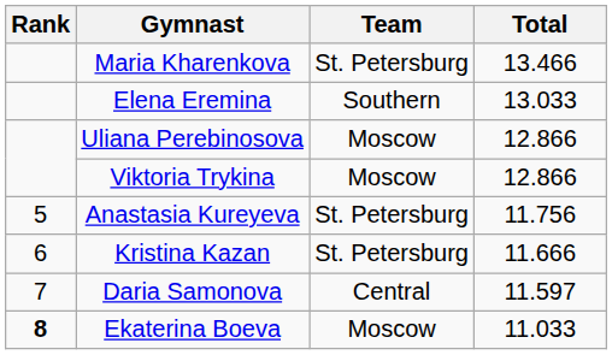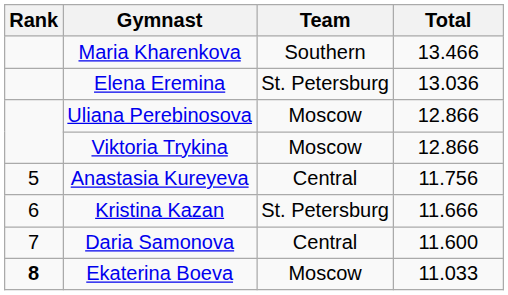 <table class="wikitable" style="text-align:center">
 <tr>
 <th>Rank</th>
 <th>Gymnast</th>
 <th>Team</th>
 <th style="width:5em">Total</th>
 </tr>
 <tr>
 <td></td>
 <td><a href='#'>Maria Kharenkova</a></td>
-<td>St. Petersburg</td>
+<td>Southern</td>
 <td>13.466</td>
 </tr>
 <tr>
 <td></td>
 <td><a href='#'>Elena Eremina</a></td>
-<td>Southern</td>
-<td>13.033</td>
+<td>St. Petersburg</td>
+<td>13.036</td>
 </tr>
 <tr>
 <td rowspan="2"></td>
 <td><a href='#'>Uliana Perebinosova</a></td>
 <td>Moscow</td>
 <td>12.866</td>
 </tr>
 <tr>
 <td><a href='#'>Viktoria Trykina</a></td>
 <td>Moscow</td>
 <td>12.866</td>
 </tr>
 <tr>
 <td>5</td>
 <td><a href='#'>Anastasia Kureyeva</a></td>
-<td>St. Petersburg</td>
+<td>Central</td>
 <td>11.756</td>
 </tr>
 <tr>
 <td>6</td>
 <td><a href='#'>Kristina Kazan</a></td>
 <td>St. Petersburg</td>
 <td>11.666</td>
 </tr>
 <tr>
 <td>7</td>
 <td><a href='#'>Daria Samonova</a></td>
 <td>Central</td>
-<td>11.597</td>
+<td>11.600</td>
 </tr>
 <tr>
 <td><strong>8</strong></td>
 <td><a href='#'>Ekaterina Boeva</a></td>
 <td>Moscow</td>
 <td>11.033</td>
 </tr>
 </table>
